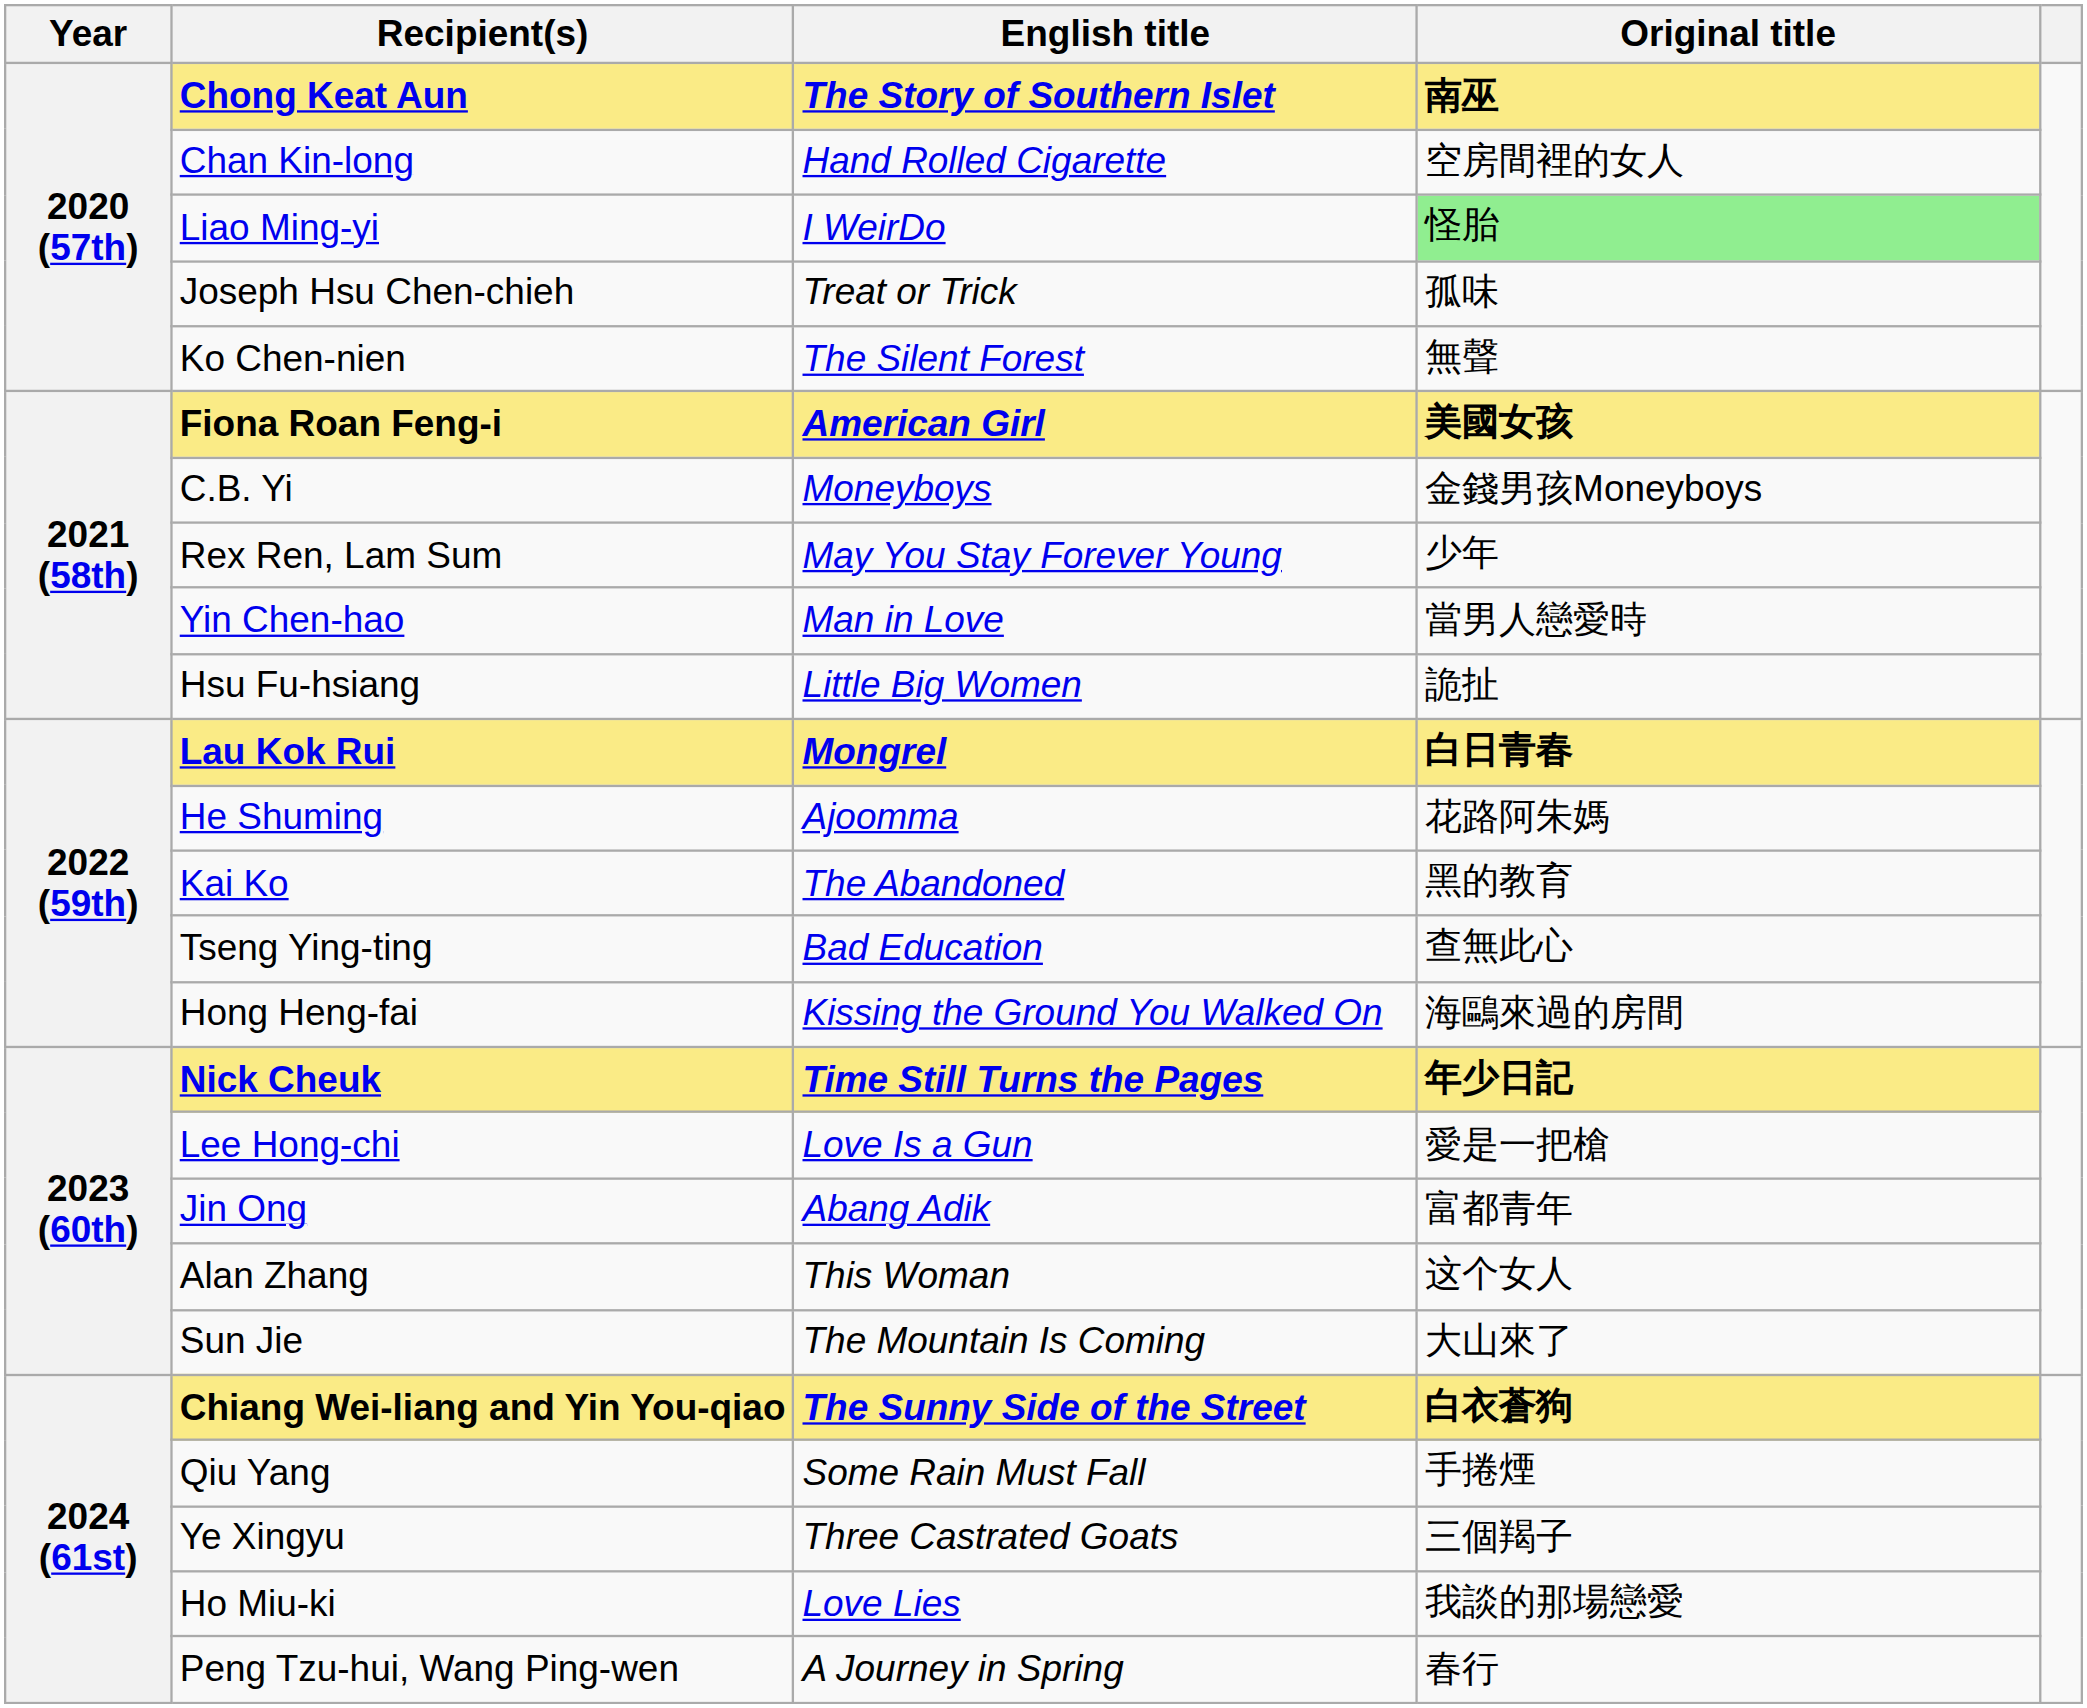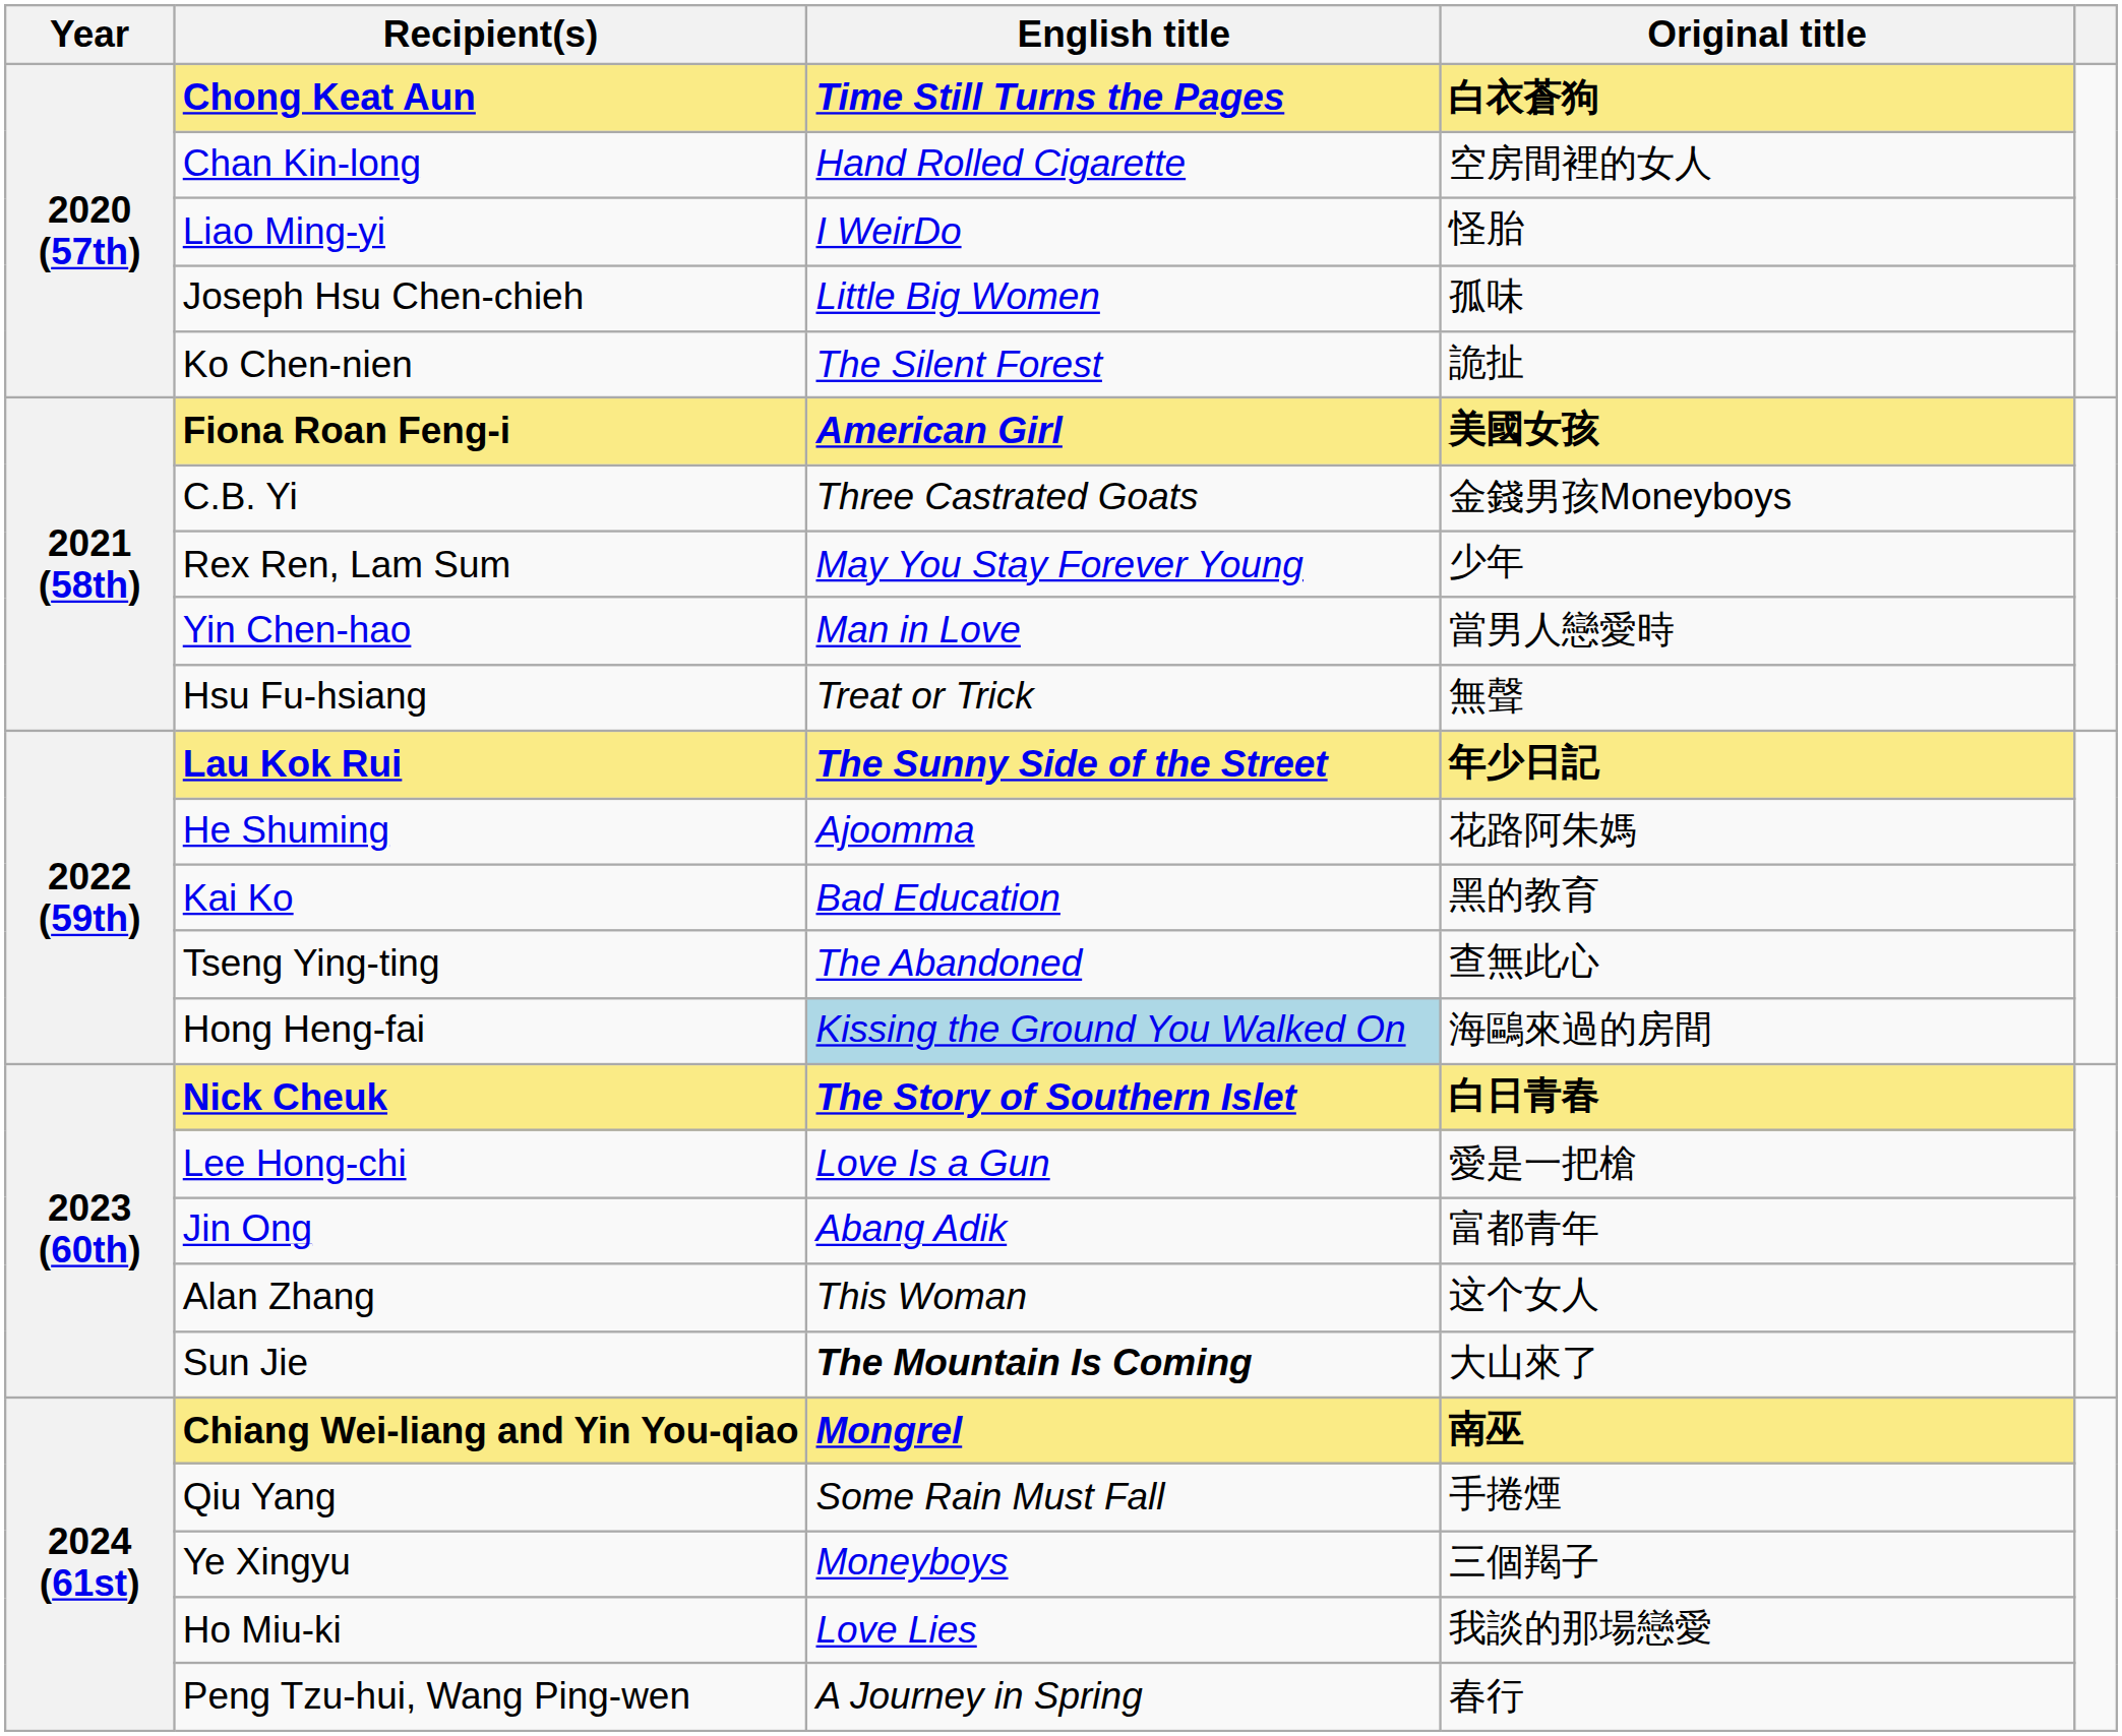 <table class="wikitable sortable">
 <tr>
 <th style="width:8%;">Year</th>
 <th style="width:30%;">Recipient(s)</th>
 <th style="width:30%;">English title</th>
 <th style="width:30%;">Original title</th>
 <th style="width:2%;" class="unsortable"></th>
 </tr>
 <tr>
 <th rowspan="5">2020<br>(<a href='#'>57th</a>)</th>
 <td style="background:#FAEB86;"><strong><a href='#'>Chong Keat Aun</a></strong></td>
-<td style="background:#FAEB86;"><strong><em><a href='#'>The Story of Southern Islet</a></em></strong></td>
-<td style="background:#FAEB86;"><strong>南巫</strong></td>
+<td style="background:#FAEB86;"><strong><em><a href='#'>Time Still Turns the Pages</a></em></strong></td>
+<td style="background:#FAEB86;"><strong>白衣蒼狗</strong></td>
 <td rowspan="5"></td>
 </tr>
 <tr>
 <td><a href='#'>Chan Kin-long</a></td>
 <td><em><a href='#'>Hand Rolled Cigarette</a></em></td>
 <td>空房間裡的女人</td>
 </tr>
 <tr>
 <td><a href='#'>Liao Ming-yi</a></td>
 <td><em><a href='#'>I WeirDo</a></em></td>
-<td style="background: lightgreen;">怪胎</td>
+<td>怪胎</td>
 </tr>
 <tr>
 <td>Joseph Hsu Chen-chieh</td>
-<td><em>Treat or Trick</em></td>
+<td><em><a href='#'>Little Big Women</a></em></td>
 <td>孤味</td>
 </tr>
 <tr>
 <td>Ko Chen-nien</td>
 <td><em><a href='#'>The Silent Forest</a></em></td>
-<td>無聲</td>
+<td>詭扯</td>
 </tr>
 <tr>
 <th rowspan="5">2021<br>(<a href='#'>58th</a>)</th>
 <td style="background:#FAEB86;"><strong>Fiona Roan Feng-i</strong></td>
 <td style="background:#FAEB86;"><strong><em><a href='#'>American Girl</a></em></strong></td>
 <td style="background:#FAEB86;"><strong>美國女孩</strong></td>
 <td rowspan="5"></td>
 </tr>
 <tr>
 <td>C.B. Yi</td>
-<td><em><a href='#'>Moneyboys</a></em></td>
+<td><em>Three Castrated Goats</em></td>
 <td>金錢男孩Moneyboys</td>
 </tr>
 <tr>
 <td>Rex Ren, Lam Sum</td>
 <td><em><a href='#'>May You Stay Forever Young</a></em></td>
 <td>少年</td>
 </tr>
 <tr>
 <td><a href='#'>Yin Chen-hao</a></td>
 <td><a href='#'><em>Man in Love</em></a></td>
 <td>當男人戀愛時</td>
 </tr>
 <tr>
 <td>Hsu Fu-hsiang</td>
-<td><em><a href='#'>Little Big Women</a></em></td>
-<td>詭扯</td>
+<td><em>Treat or Trick</em></td>
+<td>無聲</td>
 </tr>
 <tr>
 <th rowspan="5">2022<br>(<a href='#'>59th</a>)</th>
 <td style="background:#FAEB86;"><strong><a href='#'>Lau Kok Rui</a></strong></td>
-<td style="background:#FAEB86;"><strong><em><a href='#'>Mongrel</a></em></strong></td>
-<td style="background:#FAEB86;"><strong>白日青春</strong></td>
+<td style="background:#FAEB86;"><strong><em><a href='#'>The Sunny Side of the Street</a></em></strong></td>
+<td style="background:#FAEB86;"><strong>年少日記</strong></td>
 <td rowspan="5"></td>
 </tr>
 <tr>
 <td><a href='#'>He Shuming</a></td>
 <td><em><a href='#'>Ajoomma</a></em></td>
 <td>花路阿朱媽</td>
 </tr>
 <tr>
 <td><a href='#'>Kai Ko</a></td>
-<td><a href='#'><em>The Abandoned</em></a></td>
+<td><a href='#'><em>Bad Education</em></a></td>
 <td>黑的教育</td>
 </tr>
 <tr>
 <td>Tseng Ying-ting</td>
-<td><a href='#'><em>Bad Education</em></a></td>
+<td><a href='#'><em>The Abandoned</em></a></td>
 <td>查無此心</td>
 </tr>
 <tr>
 <td>Hong Heng-fai</td>
-<td><em><a href='#'>Kissing the Ground You Walked On</a></em></td>
+<td style="background: lightblue;"><em><a href='#'>Kissing the Ground You Walked On</a></em></td>
 <td>海鷗來過的房間</td>
 </tr>
 <tr>
 <th rowspan="5">2023<br>(<a href='#'>60th</a>)</th>
 <td style="background:#FAEB86;"><strong><a href='#'>Nick Cheuk</a></strong></td>
-<td style="background:#FAEB86;"><strong><em><a href='#'>Time Still Turns the Pages</a></em></strong></td>
-<td style="background:#FAEB86;"><strong>年少日記</strong></td>
+<td style="background:#FAEB86;"><strong><em><a href='#'>The Story of Southern Islet</a></em></strong></td>
+<td style="background:#FAEB86;"><strong>白日青春</strong></td>
 <td rowspan="5"><br></td>
 </tr>
 <tr>
 <td><a href='#'>Lee Hong-chi</a></td>
 <td><em><a href='#'>Love Is a Gun</a></em></td>
 <td>愛是一把槍</td>
 </tr>
 <tr>
 <td><a href='#'>Jin Ong</a></td>
 <td><em><a href='#'>Abang Adik</a></em></td>
 <td>富都青年</td>
 </tr>
 <tr>
 <td>Alan Zhang</td>
 <td><em>This Woman</em></td>
 <td>这个女人</td>
 </tr>
 <tr>
 <td>Sun Jie</td>
-<td><em>The Mountain Is Coming</em></td>
+<td><strong><em>The Mountain Is Coming</em></strong></td>
 <td>大山來了</td>
 </tr>
 <tr>
 <th rowspan="5">2024<br>(<a href='#'>61st</a>)</th>
 <td style="background:#FAEB86;"><strong>Chiang Wei-liang and Yin You-qiao</strong></td>
-<td style="background:#FAEB86;"><strong><em><a href='#'>The Sunny Side of the Street</a></em></strong></td>
-<td style="background:#FAEB86;"><strong>白衣蒼狗</strong></td>
+<td style="background:#FAEB86;"><strong><em><a href='#'>Mongrel</a></em></strong></td>
+<td style="background:#FAEB86;"><strong>南巫</strong></td>
 <td rowspan="5"><br></td>
 </tr>
 <tr>
 <td>Qiu Yang</td>
 <td><em>Some Rain Must Fall</em></td>
 <td>手捲煙</td>
 </tr>
 <tr>
 <td>Ye Xingyu</td>
-<td><em>Three Castrated Goats</em></td>
+<td><em><a href='#'>Moneyboys</a></em></td>
 <td>三個羯子</td>
 </tr>
 <tr>
 <td>Ho Miu-ki</td>
 <td><em><a href='#'>Love Lies</a></em></td>
 <td>我談的那場戀愛</td>
 </tr>
 <tr>
 <td>Peng Tzu-hui, Wang Ping-wen</td>
 <td><em>A Journey in Spring</em></td>
 <td>春行</td>
 </tr>
 </table>
